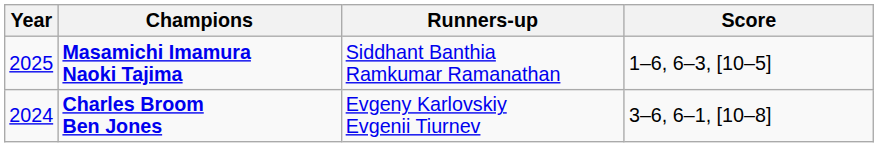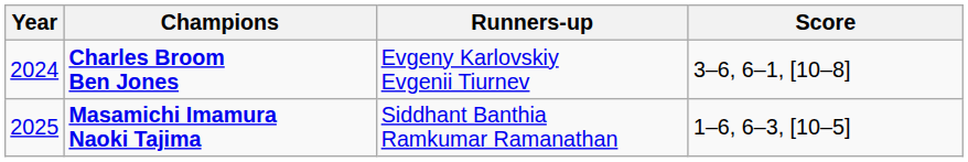 <table class="wikitable" style="font-size:90%">
 <tr>
 <th>Year</th>
 <th width="200">Champions</th>
 <th width="200">Runners-up</th>
 <th width="175">Score</th>
 </tr>
 <tr>
+<td><a href='#'>2024</a></td>
+<td> <strong><a href='#'>Charles Broom</a></strong><br> <strong><a href='#'>Ben Jones</a></strong></td>
+<td> <a href='#'>Evgeny Karlovskiy</a><br> <a href='#'>Evgenii Tiurnev</a></td>
+<td>3–6, 6–1, [10–8]</td>
+</tr>
+<tr>
 <td><a href='#'>2025</a></td>
 <td> <strong><a href='#'>Masamichi Imamura</a></strong><br> <strong><a href='#'>Naoki Tajima</a></strong></td>
 <td> <a href='#'>Siddhant Banthia</a><br> <a href='#'>Ramkumar Ramanathan</a></td>
 <td>1–6, 6–3, [10–5]</td>
 </tr>
-<tr>
-<td><a href='#'>2024</a></td>
-<td> <strong><a href='#'>Charles Broom</a></strong><br> <strong><a href='#'>Ben Jones</a></strong></td>
-<td> <a href='#'>Evgeny Karlovskiy</a><br> <a href='#'>Evgenii Tiurnev</a></td>
-<td>3–6, 6–1, [10–8]</td>
-</tr>
 </table>
